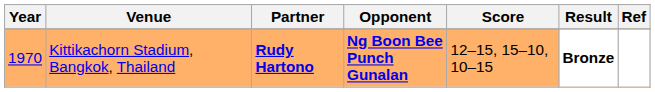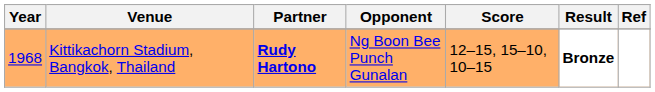 <table class="sortable wikitable" style="font-size: 90%;">
 <tr>
 <th>Year</th>
 <th>Venue</th>
 <th>Partner</th>
 <th>Opponent</th>
 <th>Score</th>
 <th>Result</th>
 <th>Ref</th>
 </tr>
 <tr>
 </tr>
 <tr style="background:#FFB069">
-<td align="center"><a href='#'>1970</a></td>
+<td align="center"><a href='#'>1968</a></td>
 <td align="left"><a href='#'>Kittikachorn Stadium</a>, <a href='#'>Bangkok</a>, <a href='#'>Thailand</a></td>
 <td align="left"><strong> <a href='#'>Rudy Hartono</a></strong></td>
-<td align="left"><strong> <a href='#'>Ng Boon Bee</a><br> <a href='#'>Punch Gunalan</a></strong></td>
+<td align="left"> <a href='#'>Ng Boon Bee</a><br> <a href='#'>Punch Gunalan</a></td>
 <td align="left">12–15, 15–10, 10–15</td>
 <td style="text-align:left; background:white"> <strong>Bronze</strong></td>
 <td style="text-align:center; background:white"></td>
 </tr>
 </table>
